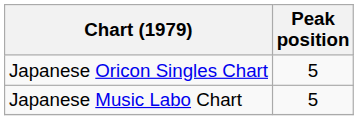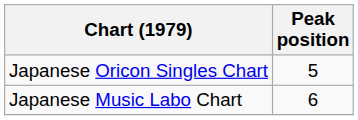 <table class="wikitable">
 <tr>
 <th>Chart (1979)</th>
 <th>Peak<br>position</th>
 </tr>
 <tr>
 <td>Japanese <a href='#'>Oricon Singles Chart</a></td>
 <td align="center">5</td>
 </tr>
 <tr>
 <td>Japanese <a href='#'>Music Labo</a> Chart</td>
-<td align="center">5</td>
+<td align="center">6</td>
 </tr>
 <tr>
 </tr>
 </table>
